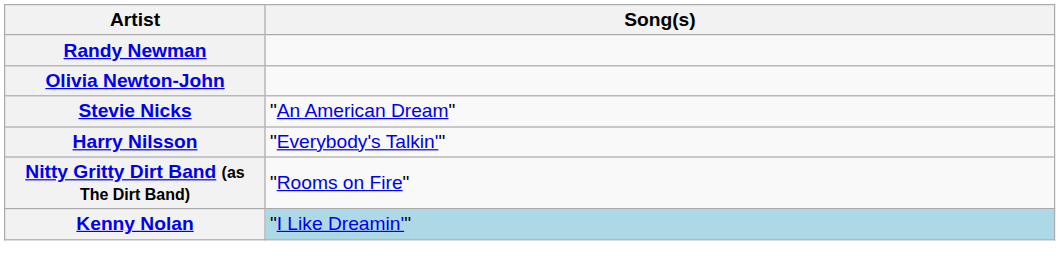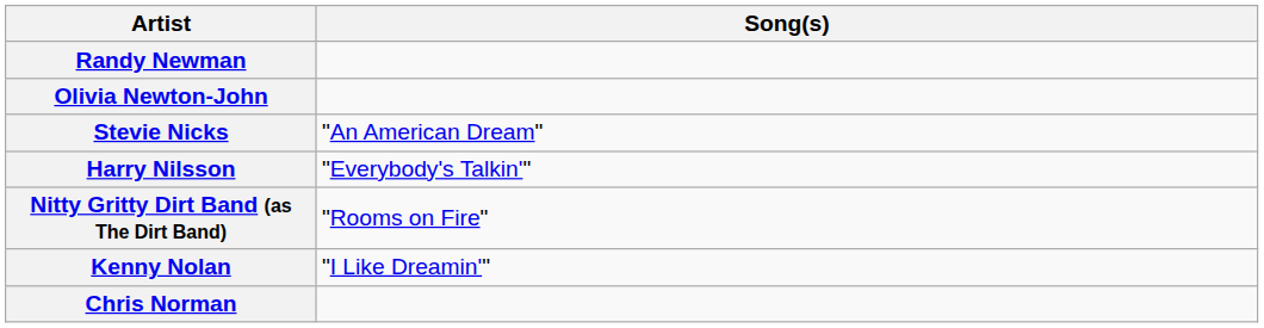 <table class="wikitable plainrowheaders sortable">
 <tr>
 <th scope="col" style="width:210px;">Artist</th>
 <th scope="col" style="width:650px;">Song(s)</th>
 </tr>
 <tr>
 <th scope="row"><a href='#'>Randy Newman</a></th>
 <td></td>
 </tr>
 <tr>
 <th scope="row"><a href='#'>Olivia Newton-John</a></th>
 <td></td>
 </tr>
 <tr>
 <th scope="row"><a href='#'>Stevie Nicks</a></th>
 <td>"<a href='#'>An American Dream</a>"</td>
 </tr>
 <tr>
 <th scope="row"><a href='#'>Harry Nilsson</a></th>
 <td>"<a href='#'>Everybody's Talkin'</a>"</td>
 </tr>
 <tr>
 <th scope="row"><a href='#'>Nitty Gritty Dirt Band</a> <small>(as The Dirt Band)</small></th>
 <td>"<a href='#'>Rooms on Fire</a>"</td>
 </tr>
 <tr>
 <th scope="row"><a href='#'>Kenny Nolan</a></th>
-<td style="background: lightblue;">"<a href='#'>I Like Dreamin'</a>"</td>
+<td>"<a href='#'>I Like Dreamin'</a>"</td>
+</tr>
+<tr>
+<th scope="row"><a href='#'>Chris Norman</a></th>
+<td></td>
 </tr>
 </table>
